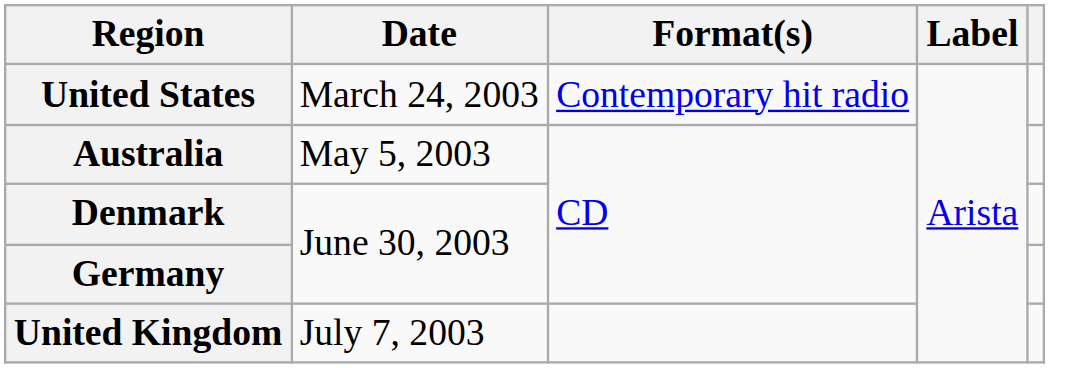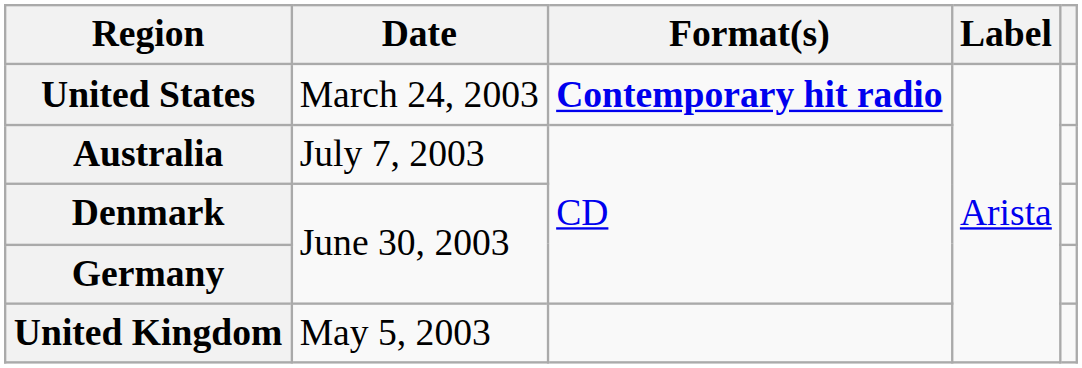 <table class="wikitable plainrowheaders">
 <tr>
 <th scope="col">Region</th>
 <th scope="col">Date</th>
 <th scope="col">Format(s)</th>
 <th scope="col">Label</th>
 <th scope="col"></th>
 </tr>
 <tr>
 <th scope="row">United States</th>
 <td>March 24, 2003</td>
-<td><a href='#'>Contemporary hit radio</a></td>
+<td><strong><a href='#'>Contemporary hit radio</a></strong></td>
 <td rowspan="5"><a href='#'>Arista</a></td>
 <td align="center"></td>
 </tr>
 <tr>
 <th scope="row">Australia</th>
-<td>May 5, 2003</td>
+<td>July 7, 2003</td>
 <td rowspan="3"><a href='#'>CD</a></td>
 <td align="center"></td>
 </tr>
 <tr>
 <th scope="row">Denmark</th>
 <td rowspan="2">June 30, 2003</td>
 <td align="center"></td>
 </tr>
 <tr>
 <th scope="row">Germany</th>
 <td align="center"></td>
 </tr>
 <tr>
 <th scope="row">United Kingdom</th>
-<td>July 7, 2003</td>
+<td>May 5, 2003</td>
 <td></td>
 <td align="center"></td>
 </tr>
 </table>
